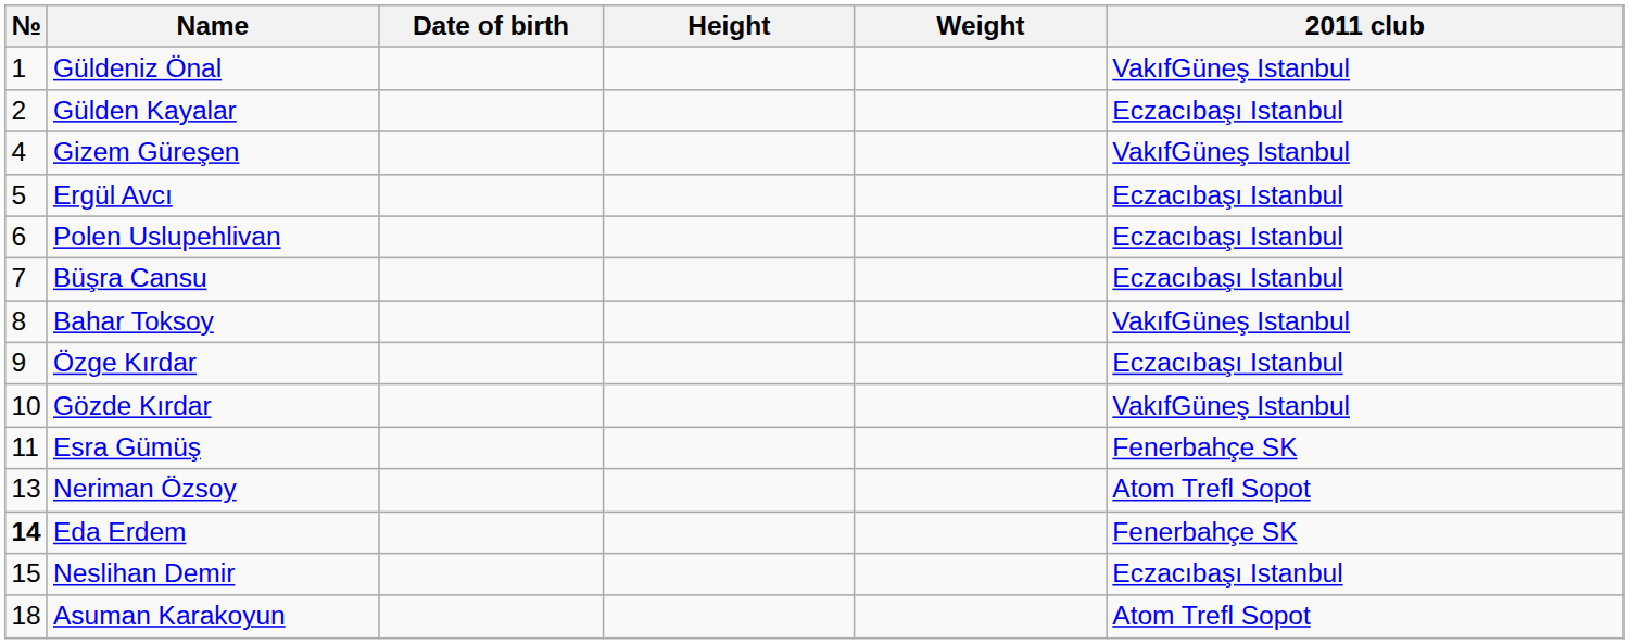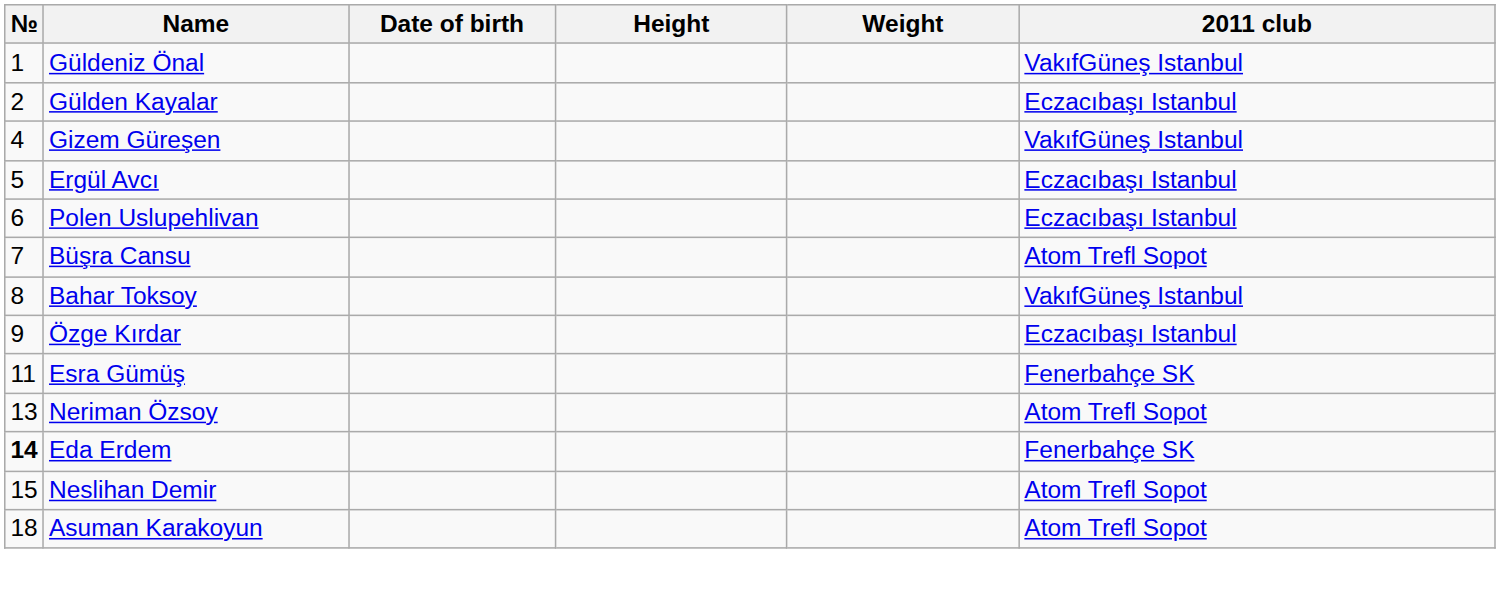 <table class=wikitable sortable style=font-size:100%; text-align:center;>
 <tr>
 <th>№</th>
 <th style=width:12em>Name</th>
 <th style=width:8em>Date of birth</th>
 <th style=width:9em>Height</th>
 <th style=width:9em>Weight</th>
 <th style=width:19em>2011 club</th>
 </tr>
 <tr>
 <td>1</td>
 <td><a href='#'>Güldeniz Önal</a></td>
 <td></td>
 <td></td>
 <td></td>
 <td> <a href='#'>VakıfGüneş Istanbul</a></td>
 </tr>
 <tr>
 <td>2</td>
 <td><a href='#'>Gülden Kayalar</a></td>
 <td></td>
 <td></td>
 <td></td>
 <td> <a href='#'>Eczacıbaşı Istanbul</a></td>
 </tr>
 <tr>
 <td>4</td>
 <td><a href='#'>Gizem Güreşen</a></td>
 <td></td>
 <td></td>
 <td></td>
 <td> <a href='#'>VakıfGüneş Istanbul</a></td>
 </tr>
 <tr>
 <td>5</td>
 <td><a href='#'>Ergül Avcı</a></td>
 <td></td>
 <td></td>
 <td></td>
 <td> <a href='#'>Eczacıbaşı Istanbul</a></td>
 </tr>
 <tr>
 <td>6</td>
 <td><a href='#'>Polen Uslupehlivan</a></td>
 <td></td>
 <td></td>
 <td></td>
 <td> <a href='#'>Eczacıbaşı Istanbul</a></td>
 </tr>
 <tr>
 <td>7</td>
 <td><a href='#'>Büşra Cansu</a></td>
 <td></td>
 <td></td>
 <td></td>
-<td> <a href='#'>Eczacıbaşı Istanbul</a></td>
+<td> <a href='#'>Atom Trefl Sopot</a></td>
 </tr>
 <tr>
 <td>8</td>
 <td><a href='#'>Bahar Toksoy</a></td>
 <td></td>
 <td></td>
 <td></td>
 <td> <a href='#'>VakıfGüneş Istanbul</a></td>
 </tr>
 <tr>
 <td>9</td>
 <td><a href='#'>Özge Kırdar</a></td>
 <td></td>
 <td></td>
 <td></td>
 <td> <a href='#'>Eczacıbaşı Istanbul</a></td>
-</tr>
-<tr>
-<td>10</td>
-<td><a href='#'>Gözde Kırdar</a></td>
-<td></td>
-<td></td>
-<td></td>
-<td> <a href='#'>VakıfGüneş Istanbul</a></td>
 </tr>
 <tr>
 <td>11</td>
 <td><a href='#'>Esra Gümüş</a></td>
 <td></td>
 <td></td>
 <td></td>
 <td> <a href='#'>Fenerbahçe SK</a></td>
 </tr>
 <tr>
 <td>13</td>
 <td><a href='#'>Neriman Özsoy</a></td>
 <td></td>
 <td></td>
 <td></td>
 <td> <a href='#'>Atom Trefl Sopot</a></td>
 </tr>
 <tr>
 <td><strong>14</strong></td>
 <td><a href='#'>Eda Erdem</a></td>
 <td></td>
 <td></td>
 <td></td>
 <td> <a href='#'>Fenerbahçe SK</a></td>
 </tr>
 <tr>
 <td>15</td>
 <td><a href='#'>Neslihan Demir</a></td>
 <td></td>
 <td></td>
 <td></td>
-<td> <a href='#'>Eczacıbaşı Istanbul</a></td>
+<td> <a href='#'>Atom Trefl Sopot</a></td>
 </tr>
 <tr>
 <td>18</td>
 <td><a href='#'>Asuman Karakoyun</a></td>
 <td></td>
 <td></td>
 <td></td>
 <td> <a href='#'>Atom Trefl Sopot</a></td>
 </tr>
 </table>
